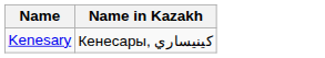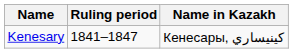 <table class="wikitable" border="1">
 <tr>
 <th>Name</th>
+<th>Ruling period</th>
 <th>Name in Kazakh</th>
 </tr>
 <tr>
 <td><a href='#'>Kenesary</a></td>
+<td>1841–1847</td>
 <td>Кенесары, كينيساري</td>
 </tr>
 </table>
